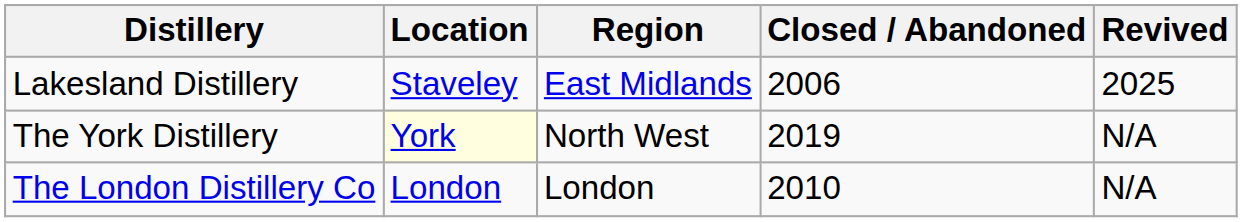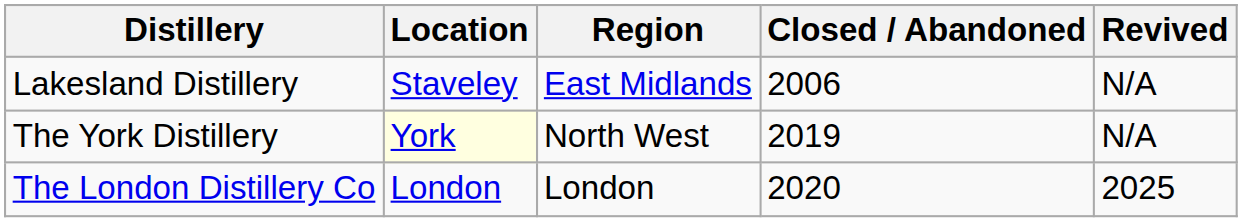 <table class="wikitable">
 <tr>
 <th>Distillery</th>
 <th>Location</th>
 <th>Region</th>
 <th>Closed / Abandoned</th>
 <th>Revived</th>
 </tr>
 <tr>
 <td>Lakesland Distillery</td>
 <td><a href='#'>Staveley</a></td>
 <td><a href='#'>East Midlands</a></td>
 <td>2006</td>
-<td>2025</td>
+<td>N/A</td>
 </tr>
 <tr>
 <td>The York Distillery</td>
 <td style="background: lightyellow;"><a href='#'>York</a></td>
 <td>North West</td>
 <td>2019</td>
 <td>N/A</td>
 </tr>
 <tr>
 <td><a href='#'>The London Distillery Co</a></td>
 <td><a href='#'>London</a></td>
 <td>London</td>
-<td>2010</td>
-<td>N/A</td>
+<td>2020</td>
+<td>2025</td>
 </tr>
 </table>
